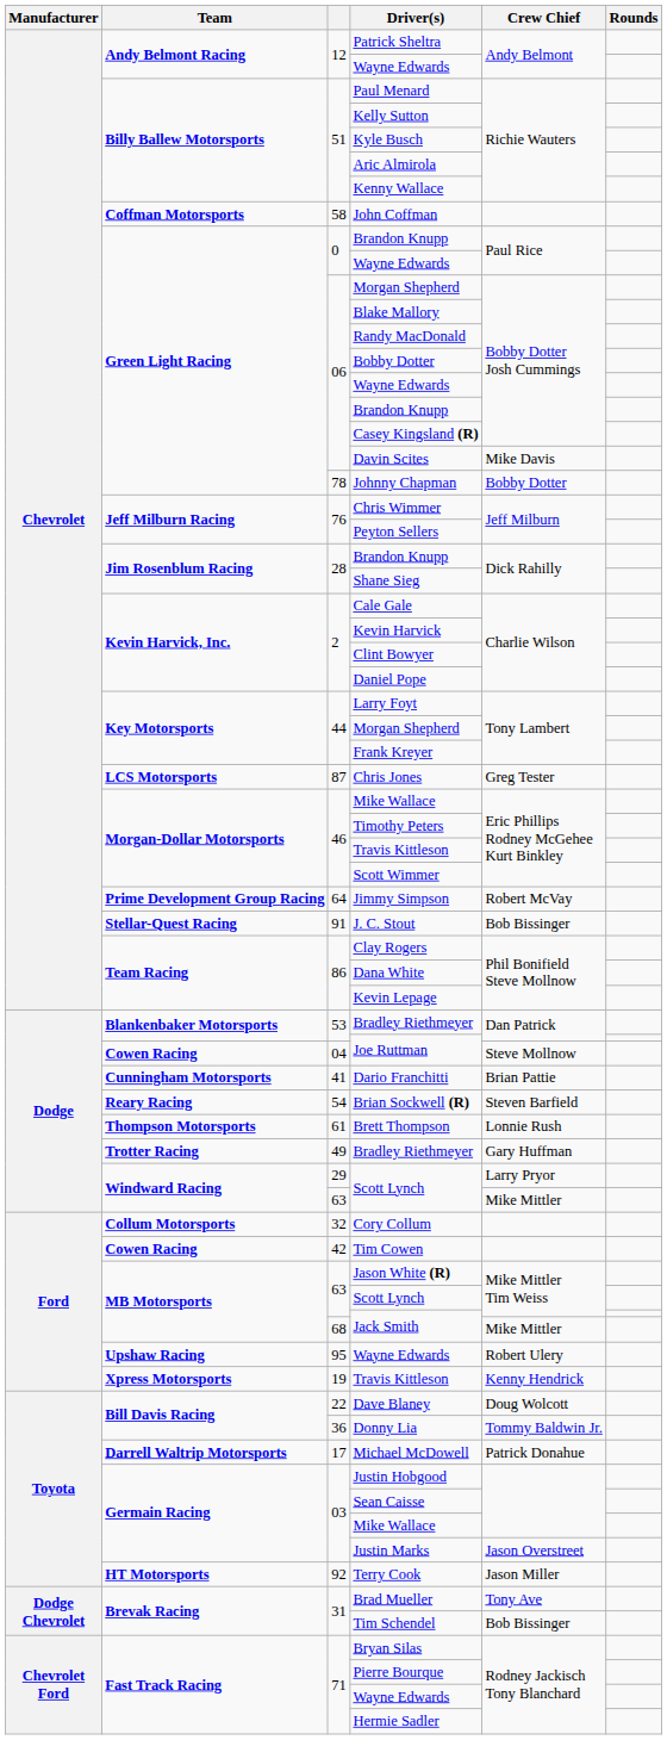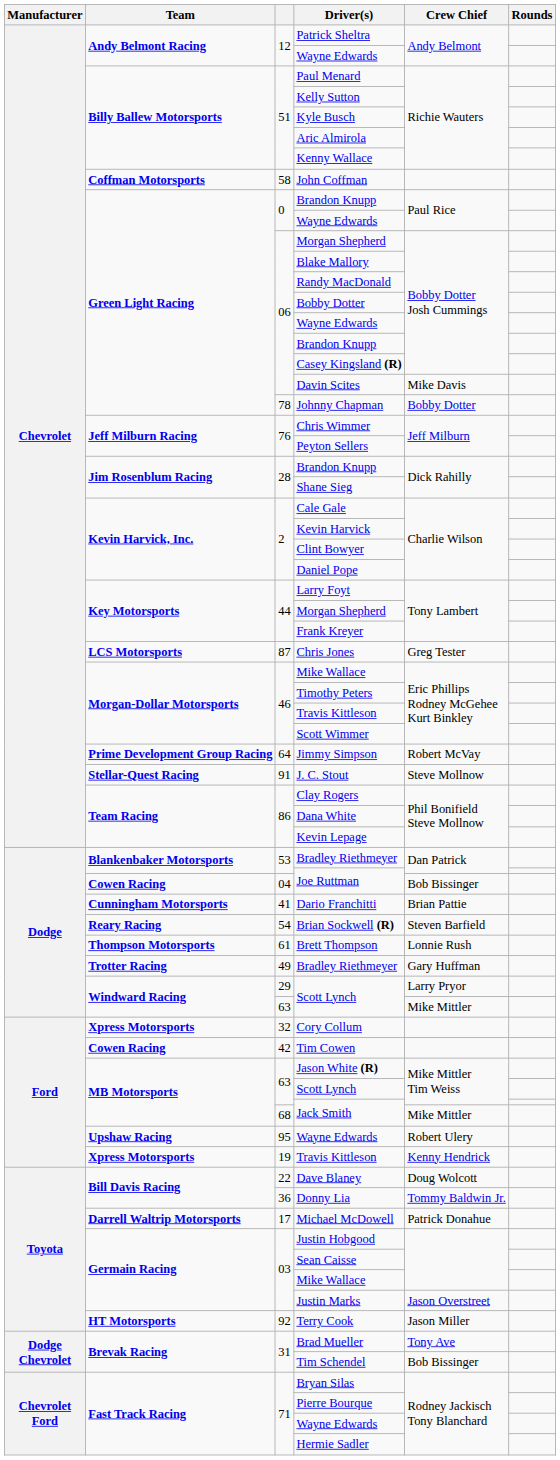 <table class="wikitable" style="font-size: 95%;">
 <tr>
 <th>Manufacturer</th>
 <th>Team</th>
 <th></th>
 <th>Driver(s)</th>
 <th>Crew Chief</th>
 <th>Rounds</th>
 </tr>
 <tr>
 <th rowspan=40><a href='#'>Chevrolet</a></th>
 <td rowspan=2><strong><a href='#'>Andy Belmont Racing</a></strong></td>
 <td rowspan=2>12</td>
 <td><a href='#'>Patrick Sheltra</a></td>
 <td rowspan=2><a href='#'>Andy Belmont</a></td>
 <td></td>
 </tr>
 <tr>
 <td><a href='#'>Wayne Edwards</a></td>
 <td></td>
 </tr>
 <tr>
 <td rowspan=5><strong><a href='#'>Billy Ballew Motorsports</a></strong></td>
 <td rowspan=5>51</td>
 <td><a href='#'>Paul Menard</a></td>
 <td rowspan=5>Richie Wauters</td>
 <td></td>
 </tr>
 <tr>
 <td><a href='#'>Kelly Sutton</a></td>
 <td></td>
 </tr>
 <tr>
 <td><a href='#'>Kyle Busch</a></td>
 <td></td>
 </tr>
 <tr>
 <td><a href='#'>Aric Almirola</a></td>
 <td></td>
 </tr>
 <tr>
 <td><a href='#'>Kenny Wallace</a></td>
 <td></td>
 </tr>
 <tr>
 <td><strong><a href='#'>Coffman Motorsports</a></strong></td>
 <td>58</td>
 <td><a href='#'>John Coffman</a></td>
 <td></td>
 <td></td>
 </tr>
 <tr>
 <td rowspan=11><strong><a href='#'>Green Light Racing</a></strong></td>
 <td rowspan=2>0</td>
 <td><a href='#'>Brandon Knupp</a></td>
 <td rowspan=2>Paul Rice</td>
 <td></td>
 </tr>
 <tr>
 <td><a href='#'>Wayne Edwards</a></td>
 <td></td>
 </tr>
 <tr>
 <td rowspan=8>06</td>
 <td><a href='#'>Morgan Shepherd</a></td>
 <td rowspan=7><a href='#'>Bobby Dotter</a> <small></small> <br> Josh Cummings <small></small></td>
 <td></td>
 </tr>
 <tr>
 <td><a href='#'>Blake Mallory</a></td>
 <td></td>
 </tr>
 <tr>
 <td><a href='#'>Randy MacDonald</a></td>
 <td></td>
 </tr>
 <tr>
 <td><a href='#'>Bobby Dotter</a></td>
 <td></td>
 </tr>
 <tr>
 <td><a href='#'>Wayne Edwards</a></td>
 <td></td>
 </tr>
 <tr>
 <td><a href='#'>Brandon Knupp</a></td>
 <td></td>
 </tr>
 <tr>
 <td><a href='#'>Casey Kingsland</a> <strong>(R)</strong> </td>
 <td></td>
 </tr>
 <tr>
 <td><a href='#'>Davin Scites</a></td>
 <td>Mike Davis</td>
 <td></td>
 </tr>
 <tr>
 <td>78</td>
 <td><a href='#'>Johnny Chapman</a></td>
 <td><a href='#'>Bobby Dotter</a></td>
 <td></td>
 </tr>
 <tr>
 <td rowspan=2><strong><a href='#'>Jeff Milburn Racing</a></strong></td>
 <td rowspan=2>76</td>
 <td><a href='#'>Chris Wimmer</a></td>
 <td rowspan=2><a href='#'>Jeff Milburn</a></td>
 <td></td>
 </tr>
 <tr>
 <td><a href='#'>Peyton Sellers</a></td>
 <td></td>
 </tr>
 <tr>
 <td rowspan=2><strong><a href='#'>Jim Rosenblum Racing</a></strong></td>
 <td rowspan=2>28</td>
 <td><a href='#'>Brandon Knupp</a></td>
 <td rowspan=2>Dick Rahilly</td>
 <td></td>
 </tr>
 <tr>
 <td><a href='#'>Shane Sieg</a></td>
 <td></td>
 </tr>
 <tr>
 <td rowspan=4><strong><a href='#'>Kevin Harvick, Inc.</a></strong></td>
 <td rowspan=4>2</td>
 <td><a href='#'>Cale Gale</a></td>
 <td rowspan=4>Charlie Wilson</td>
 <td></td>
 </tr>
 <tr>
 <td><a href='#'>Kevin Harvick</a></td>
 <td></td>
 </tr>
 <tr>
 <td><a href='#'>Clint Bowyer</a></td>
 <td></td>
 </tr>
 <tr>
 <td><a href='#'>Daniel Pope</a></td>
 <td></td>
 </tr>
 <tr>
 <td rowspan=3><strong><a href='#'>Key Motorsports</a></strong></td>
 <td rowspan=3>44</td>
 <td><a href='#'>Larry Foyt</a></td>
 <td rowspan=3>Tony Lambert</td>
 <td></td>
 </tr>
 <tr>
 <td><a href='#'>Morgan Shepherd</a></td>
 <td></td>
 </tr>
 <tr>
 <td><a href='#'>Frank Kreyer</a></td>
 <td></td>
 </tr>
 <tr>
 <td><strong><a href='#'>LCS Motorsports</a></strong></td>
 <td>87</td>
 <td><a href='#'>Chris Jones</a></td>
 <td>Greg Tester</td>
 <td></td>
 </tr>
 <tr>
 <td rowspan=4><strong><a href='#'>Morgan-Dollar Motorsports</a></strong></td>
 <td rowspan=4>46</td>
 <td><a href='#'>Mike Wallace</a></td>
 <td rowspan=4>Eric Phillips <small></small> <br> Rodney McGehee <small></small> <br> Kurt Binkley <small></small></td>
 <td></td>
 </tr>
 <tr>
 <td><a href='#'>Timothy Peters</a></td>
 <td></td>
 </tr>
 <tr>
 <td><a href='#'>Travis Kittleson</a></td>
 <td></td>
 </tr>
 <tr>
 <td><a href='#'>Scott Wimmer</a></td>
 <td></td>
 </tr>
 <tr>
 <td><strong><a href='#'>Prime Development Group Racing</a></strong></td>
 <td>64</td>
 <td><a href='#'>Jimmy Simpson</a></td>
 <td>Robert McVay</td>
 <td></td>
 </tr>
 <tr>
 <td><strong><a href='#'>Stellar-Quest Racing</a></strong></td>
 <td>91</td>
 <td><a href='#'>J. C. Stout</a></td>
-<td>Bob Bissinger</td>
+<td>Steve Mollnow</td>
 <td></td>
 </tr>
 <tr>
 <td rowspan=3><strong><a href='#'>Team Racing</a></strong></td>
 <td rowspan=3>86</td>
 <td><a href='#'>Clay Rogers</a></td>
 <td rowspan=3>Phil Bonifield <small></small> <br> Steve Mollnow <small></small></td>
 <td></td>
 </tr>
 <tr>
 <td><a href='#'>Dana White</a></td>
 <td></td>
 </tr>
 <tr>
 <td><a href='#'>Kevin Lepage</a></td>
 <td></td>
 </tr>
 <tr>
 <th rowspan=9><a href='#'>Dodge</a></th>
 <td rowspan=2><strong><a href='#'>Blankenbaker Motorsports</a></strong></td>
 <td rowspan=2>53</td>
 <td><a href='#'>Bradley Riethmeyer</a></td>
 <td rowspan=2>Dan Patrick</td>
 <td></td>
 </tr>
 <tr>
 <td rowspan=2><a href='#'>Joe Ruttman</a></td>
 <td></td>
 </tr>
 <tr>
 <td><strong><a href='#'>Cowen Racing</a></strong></td>
 <td>04</td>
-<td>Steve Mollnow</td>
+<td>Bob Bissinger</td>
 <td></td>
 </tr>
 <tr>
 <td><strong><a href='#'>Cunningham Motorsports</a></strong></td>
 <td>41</td>
 <td><a href='#'>Dario Franchitti</a></td>
 <td>Brian Pattie</td>
 <td></td>
 </tr>
 <tr>
 <td><strong><a href='#'>Reary Racing</a></strong></td>
 <td>54</td>
 <td><a href='#'>Brian Sockwell</a> <strong>(R)</strong></td>
 <td>Steven Barfield</td>
 <td></td>
 </tr>
 <tr>
 <td><strong><a href='#'>Thompson Motorsports</a></strong></td>
 <td>61</td>
 <td><a href='#'>Brett Thompson</a></td>
 <td>Lonnie Rush</td>
 <td></td>
 </tr>
 <tr>
 <td><strong><a href='#'>Trotter Racing</a></strong></td>
 <td>49</td>
 <td><a href='#'>Bradley Riethmeyer</a></td>
 <td>Gary Huffman</td>
 <td></td>
 </tr>
 <tr>
 <td rowspan=2><strong><a href='#'>Windward Racing</a></strong></td>
 <td>29</td>
 <td rowspan=2><a href='#'>Scott Lynch</a></td>
 <td>Larry Pryor</td>
 <td></td>
 </tr>
 <tr>
 <td>63</td>
 <td>Mike Mittler</td>
 <td></td>
 </tr>
 <tr>
 <th rowspan=8><a href='#'>Ford</a></th>
-<td><strong><a href='#'>Collum Motorsports</a></strong></td>
+<td><strong><a href='#'>Xpress Motorsports</a></strong></td>
 <td>32</td>
 <td><a href='#'>Cory Collum</a></td>
 <td></td>
 <td></td>
 </tr>
 <tr>
 <td><strong><a href='#'>Cowen Racing</a></strong></td>
 <td>42</td>
 <td><a href='#'>Tim Cowen</a></td>
 <td></td>
 <td></td>
 </tr>
 <tr>
 <td rowspan=4><strong><a href='#'>MB Motorsports</a></strong></td>
 <td rowspan=3>63</td>
 <td><a href='#'>Jason White</a> <strong>(R)</strong></td>
 <td rowspan=3>Mike Mittler <small></small> <br> Tim Weiss <small></small></td>
 <td></td>
 </tr>
 <tr>
 <td><a href='#'>Scott Lynch</a></td>
 <td></td>
 </tr>
 <tr>
 <td rowspan=2><a href='#'>Jack Smith</a></td>
 <td></td>
 </tr>
 <tr>
 <td>68</td>
 <td>Mike Mittler</td>
 <td></td>
 </tr>
 <tr>
 <td><strong><a href='#'>Upshaw Racing</a></strong></td>
 <td>95</td>
 <td><a href='#'>Wayne Edwards</a></td>
 <td>Robert Ulery</td>
 <td></td>
 </tr>
 <tr>
 <td><strong><a href='#'>Xpress Motorsports</a></strong></td>
 <td>19</td>
 <td><a href='#'>Travis Kittleson</a></td>
 <td><a href='#'>Kenny Hendrick</a></td>
 <td></td>
 </tr>
 <tr>
 <th rowspan=8><a href='#'>Toyota</a></th>
 <td rowspan=2><strong><a href='#'>Bill Davis Racing</a></strong></td>
 <td>22</td>
 <td><a href='#'>Dave Blaney</a></td>
 <td>Doug Wolcott</td>
 <td></td>
 </tr>
 <tr>
 <td>36</td>
 <td><a href='#'>Donny Lia</a></td>
 <td><a href='#'>Tommy Baldwin Jr.</a></td>
 <td></td>
 </tr>
 <tr>
 <td><strong><a href='#'>Darrell Waltrip Motorsports</a></strong></td>
 <td>17</td>
 <td><a href='#'>Michael McDowell</a></td>
 <td>Patrick Donahue</td>
 <td></td>
 </tr>
 <tr>
 <td rowspan=4><strong><a href='#'>Germain Racing</a></strong></td>
 <td rowspan=4>03</td>
 <td><a href='#'>Justin Hobgood</a></td>
 <td rowspan=3></td>
 <td></td>
 </tr>
 <tr>
 <td><a href='#'>Sean Caisse</a></td>
 <td></td>
 </tr>
 <tr>
 <td><a href='#'>Mike Wallace</a></td>
 <td></td>
 </tr>
 <tr>
 <td><a href='#'>Justin Marks</a></td>
 <td><a href='#'>Jason Overstreet</a></td>
 <td></td>
 </tr>
 <tr>
 <td><strong><a href='#'>HT Motorsports</a></strong></td>
 <td>92</td>
 <td><a href='#'>Terry Cook</a></td>
 <td>Jason Miller</td>
 <td></td>
 </tr>
 <tr>
 <th rowspan=2><a href='#'>Dodge</a> <small></small> <br> <a href='#'>Chevrolet</a> <small></small></th>
 <td rowspan=2><strong><a href='#'>Brevak Racing</a></strong></td>
 <td rowspan=2>31</td>
 <td><a href='#'>Brad Mueller</a></td>
 <td><a href='#'>Tony Ave</a></td>
 <td></td>
 </tr>
 <tr>
 <td><a href='#'>Tim Schendel</a></td>
 <td>Bob Bissinger</td>
 <td></td>
 </tr>
 <tr>
 <th rowspan=4><a href='#'>Chevrolet</a> <small></small> <br> <a href='#'>Ford</a> <small></small></th>
 <td rowspan=4><strong><a href='#'>Fast Track Racing</a></strong></td>
 <td rowspan=4>71</td>
 <td><a href='#'>Bryan Silas</a></td>
 <td rowspan=4>Rodney Jackisch <small></small> <br> Tony Blanchard <small></small></td>
 <td></td>
 </tr>
 <tr>
 <td><a href='#'>Pierre Bourque</a></td>
 <td></td>
 </tr>
 <tr>
 <td><a href='#'>Wayne Edwards</a></td>
 <td></td>
 </tr>
 <tr>
 <td><a href='#'>Hermie Sadler</a></td>
 <td></td>
 </tr>
 </table>
